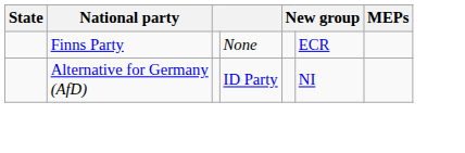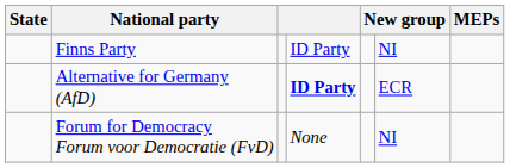 <table class="wikitable sortable" style="font-size:90%">
 <tr>
 <th>State</th>
 <th>National party</th>
 <th colspan=2></th>
 <th colspan=2>New group</th>
 <th>MEPs</th>
 </tr>
 <tr>
 <td></td>
 <td><a href='#'>Finns Party</a><br></td>
 <td></td>
-<td><em>None</em></td>
+<td><a href='#'>ID Party</a></td>
+<td></td>
+<td><a href='#'>NI</a></td>
+<td></td>
+</tr>
+<tr>
+<td></td>
+<td><a href='#'>Alternative for Germany</a><br> <em>(AfD)</em></td>
+<td></td>
+<td><strong><a href='#'>ID Party</a></strong></td>
 <td></td>
 <td><a href='#'>ECR</a></td>
 <td></td>
 </tr>
 <tr>
 <td></td>
-<td><a href='#'>Alternative for Germany</a><br> <em>(AfD)</em></td>
+<td><a href='#'>Forum for Democracy</a><br><em>Forum voor Democratie (FvD)</em></td>
 <td></td>
-<td><a href='#'>ID Party</a></td>
+<td><em>None</em></td>
 <td></td>
 <td><a href='#'>NI</a></td>
 <td></td>
 </tr>
 </table>
